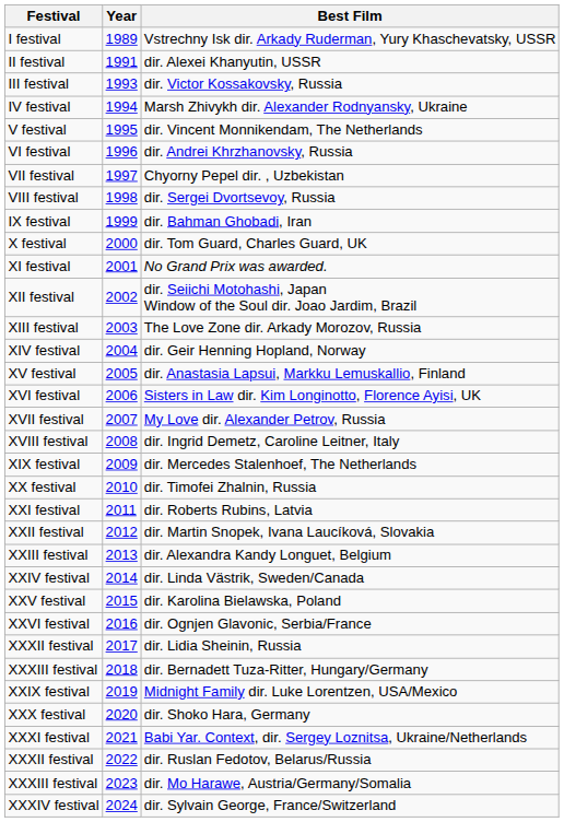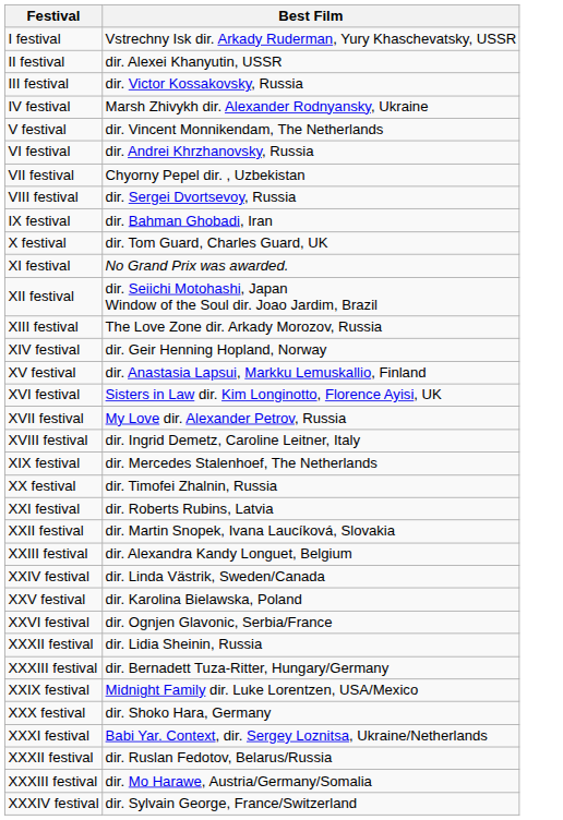 <table class="wikitable">
 <tr>
 <th>Festival</th>
-<th>Year</th>
 <th>Best Film</th>
 </tr>
 <tr>
 <td>I festival</td>
-<td><a href='#'>1989</a></td>
 <td>Vstrechny Isk dir. <a href='#'>Arkady Ruderman</a>, Yury Khaschevatsky, USSR</td>
 </tr>
 <tr>
 <td>II festival</td>
-<td><a href='#'>1991</a></td>
 <td> dir. Alexei Khanyutin, USSR</td>
 </tr>
 <tr>
 <td>III festival</td>
-<td><a href='#'>1993</a></td>
 <td> dir. <a href='#'>Victor Kossakovsky</a>, Russia</td>
 </tr>
 <tr>
 <td>IV festival</td>
-<td><a href='#'>1994</a></td>
 <td>Marsh Zhivykh dir. <a href='#'>Alexander Rodnyansky</a>, Ukraine</td>
 </tr>
 <tr>
 <td>V festival</td>
-<td><a href='#'>1995</a></td>
 <td> dir. Vincent Monnikendam, The Netherlands</td>
 </tr>
 <tr>
 <td>VI festival</td>
-<td><a href='#'>1996</a></td>
 <td> dir. <a href='#'>Andrei Khrzhanovsky</a>, Russia</td>
 </tr>
 <tr>
 <td>VII festival</td>
-<td><a href='#'>1997</a></td>
 <td>Chyorny Pepel dir. , Uzbekistan</td>
 </tr>
 <tr>
 <td>VIII festival</td>
-<td><a href='#'>1998</a></td>
 <td> dir. <a href='#'>Sergei Dvortsevoy</a>, Russia</td>
 </tr>
 <tr>
 <td>IX festival</td>
-<td><a href='#'>1999</a></td>
 <td> dir. <a href='#'>Bahman Ghobadi</a>, Iran</td>
 </tr>
 <tr>
 <td>X festival</td>
-<td><a href='#'>2000</a></td>
 <td> dir. Tom Guard, Charles Guard, UK</td>
 </tr>
 <tr>
 <td>XI festival</td>
-<td><a href='#'>2001</a></td>
 <td><em>No Grand Prix was awarded.</em></td>
 </tr>
 <tr>
 <td>XII festival</td>
-<td><a href='#'>2002</a></td>
 <td> dir. <a href='#'>Seiichi Motohashi</a>, Japan <br> Window of the Soul dir. Joao Jardim, Brazil</td>
 </tr>
 <tr>
 <td>XIII festival</td>
-<td><a href='#'>2003</a></td>
 <td>The Love Zone dir. Arkady Morozov, Russia</td>
 </tr>
 <tr>
 <td>XIV festival</td>
-<td><a href='#'>2004</a></td>
 <td> dir. Geir Henning Hopland, Norway</td>
 </tr>
 <tr>
 <td>XV festival</td>
-<td><a href='#'>2005</a></td>
 <td> dir. <a href='#'>Anastasia Lapsui</a>, <a href='#'>Markku Lemuskallio</a>, Finland</td>
 </tr>
 <tr>
 <td>XVI festival</td>
-<td><a href='#'>2006</a></td>
 <td><a href='#'>Sisters in Law</a> dir. <a href='#'>Kim Longinotto</a>, <a href='#'>Florence Ayisi</a>, UK</td>
 </tr>
 <tr>
 <td>XVII festival</td>
-<td><a href='#'>2007</a></td>
 <td><a href='#'>My Love</a> dir. <a href='#'>Alexander Petrov</a>, Russia</td>
 </tr>
 <tr>
 <td>XVIII festival</td>
-<td><a href='#'>2008</a></td>
 <td> dir. Ingrid Demetz, Caroline Leitner, Italy</td>
 </tr>
 <tr>
 <td>XIX festival</td>
-<td><a href='#'>2009</a></td>
 <td> dir. Mercedes Stalenhoef, The Netherlands</td>
 </tr>
 <tr>
 <td>XX festival</td>
-<td><a href='#'>2010</a></td>
 <td> dir. Timofei Zhalnin, Russia</td>
 </tr>
 <tr>
 <td>XXI festival</td>
-<td><a href='#'>2011</a></td>
 <td> dir. Roberts Rubins, Latvia</td>
 </tr>
 <tr>
 <td>XXII festival</td>
-<td><a href='#'>2012</a></td>
 <td> dir. Martin Snopek, Ivana Laucíková, Slovakia</td>
 </tr>
 <tr>
 <td>XXIII festival</td>
-<td><a href='#'>2013</a></td>
 <td> dir. Alexandra Kandy Longuet, Belgium</td>
 </tr>
 <tr>
 <td>XXIV festival</td>
-<td><a href='#'>2014</a></td>
 <td> dir. Linda Västrik, Sweden/Canada</td>
 </tr>
 <tr>
 <td>XXV festival</td>
-<td><a href='#'>2015</a></td>
 <td> dir. Karolina Bielawska, Poland</td>
 </tr>
 <tr>
 <td>XXVI festival</td>
-<td><a href='#'>2016</a></td>
 <td> dir. Ognjen Glavonic, Serbia/France</td>
 </tr>
 <tr>
 <td>XXXII festival</td>
-<td><a href='#'>2017</a></td>
 <td> dir. Lidia Sheinin, Russia</td>
 </tr>
 <tr>
 <td>XXXIII festival</td>
-<td><a href='#'>2018</a></td>
 <td> dir. Bernadett Tuza‐Ritter, Hungary/Germany</td>
 </tr>
 <tr>
 <td>XXIX festival</td>
-<td><a href='#'>2019</a></td>
 <td><a href='#'>Midnight Family</a> dir. Luke Lorentzen, USA/Mexico</td>
 </tr>
 <tr>
 <td>XXX festival</td>
-<td><a href='#'>2020</a></td>
 <td> dir. Shoko Hara, Germany</td>
 </tr>
 <tr>
 <td>XXXI festival</td>
-<td><a href='#'>2021</a></td>
 <td><a href='#'>Babi Yar. Context</a>, dir. <a href='#'>Sergey Loznitsa</a>, Ukraine/Netherlands</td>
 </tr>
 <tr>
 <td>XXXII festival</td>
-<td><a href='#'>2022</a></td>
 <td> dir. Ruslan Fedotov, Belarus/Russia</td>
 </tr>
 <tr>
 <td>XXXIII festival</td>
-<td><a href='#'>2023</a></td>
 <td> dir. <a href='#'>Mo Harawe</a>, Austria/Germany/Somalia</td>
 </tr>
 <tr>
 <td>XXXIV festival</td>
-<td><a href='#'>2024</a></td>
 <td> dir. Sylvain George, France/Switzerland</td>
 </tr>
 </table>
